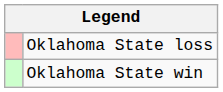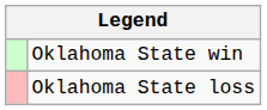 <table class="wikitable" style="font-size:90%">
 <tr>
 <th colspan="2">Legend</th>
 </tr>
 <tr>
+<td bgcolor="#ccffcc"> </td>
+<td>Oklahoma State win</td>
+</tr>
+<tr>
 <td bgcolor="#ffbbbb"> </td>
 <td>Oklahoma State loss</td>
 </tr>
-<tr>
-<td bgcolor="#ccffcc"> </td>
-<td>Oklahoma State win</td>
-</tr>
 </table>
